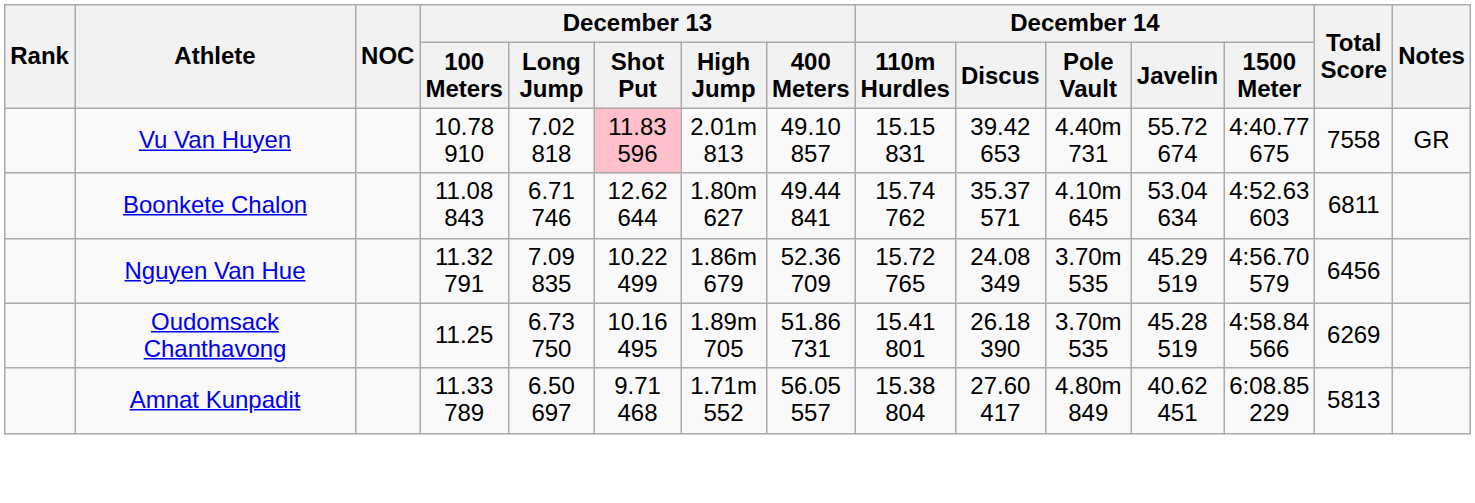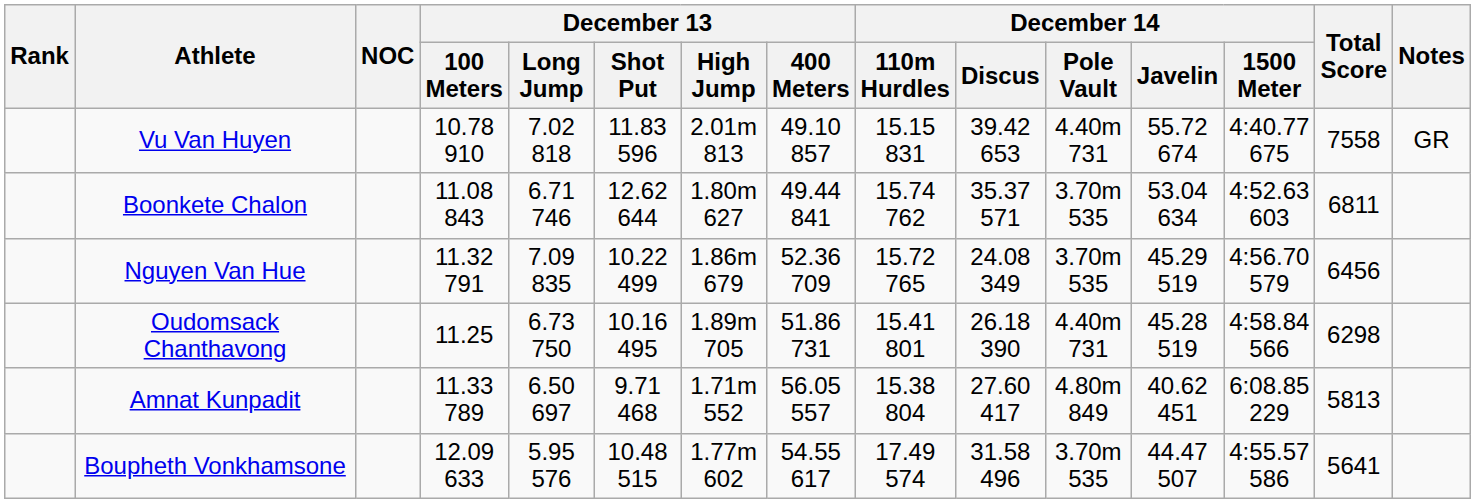 <table class=wikitable style="text-align:center">
 <tr>
 <th rowspan=2 width=20>Rank</th>
 <th rowspan=2 width=180>Athlete</th>
 <th rowspan=2 width=15>NOC</th>
 <th colspan=5>December 13</th>
 <th colspan=5>December 14</th>
 <th rowspan=2 width=40>Total<br>Score</th>
 <th rowspan=2 width=40>Notes</th>
 </tr>
 <tr>
 <th width=50>100 Meters</th>
 <th width=50>Long Jump</th>
 <th width=50>Shot Put</th>
 <th width=50>High Jump</th>
 <th width=50>400 Meters</th>
 <th width=50>110m Hurdles</th>
 <th width=50>Discus</th>
 <th width=50>Pole Vault</th>
 <th width=50>Javelin</th>
 <th width=50>1500 Meter</th>
 </tr>
 <tr>
 <td></td>
 <td><a href='#'>Vu Van Huyen</a></td>
 <td></td>
 <td>10.78<br>910</td>
 <td>7.02<br>818</td>
-<td style="background: pink;">11.83<br>596</td>
+<td>11.83<br>596</td>
 <td>2.01m<br>813</td>
 <td>49.10<br>857</td>
 <td>15.15<br>831</td>
 <td>39.42<br>653</td>
 <td>4.40m<br>731</td>
 <td>55.72<br>674</td>
 <td>4:40.77<br>675</td>
 <td>7558</td>
 <td>GR</td>
 </tr>
 <tr>
 <td></td>
 <td><a href='#'>Boonkete Chalon</a></td>
 <td></td>
 <td>11.08<br>843</td>
 <td>6.71<br>746</td>
 <td>12.62<br>644</td>
 <td>1.80m<br>627</td>
 <td>49.44<br>841</td>
 <td>15.74<br>762</td>
 <td>35.37<br>571</td>
-<td>4.10m<br>645</td>
+<td>3.70m<br>535</td>
 <td>53.04<br>634</td>
 <td>4:52.63<br>603</td>
 <td>6811</td>
 <td></td>
 </tr>
 <tr>
 <td></td>
 <td><a href='#'>Nguyen Van Hue</a></td>
 <td></td>
 <td>11.32<br>791</td>
 <td>7.09<br>835</td>
 <td>10.22<br>499</td>
 <td>1.86m<br>679</td>
 <td>52.36<br>709</td>
 <td>15.72<br>765</td>
 <td>24.08<br>349</td>
 <td>3.70m<br>535</td>
 <td>45.29<br>519</td>
 <td>4:56.70<br>579</td>
 <td>6456</td>
 <td></td>
 </tr>
 <tr>
 <td></td>
 <td><a href='#'>Oudomsack Chanthavong</a></td>
 <td></td>
 <td>11.25</td>
 <td>6.73<br>750</td>
 <td>10.16<br>495</td>
 <td>1.89m<br>705</td>
 <td>51.86<br>731</td>
 <td>15.41<br>801</td>
 <td>26.18<br>390</td>
-<td>3.70m<br>535</td>
+<td>4.40m<br>731</td>
 <td>45.28<br>519</td>
 <td>4:58.84<br>566</td>
-<td>6269</td>
+<td>6298</td>
 <td></td>
 </tr>
 <tr>
 <td></td>
 <td><a href='#'>Amnat Kunpadit</a></td>
 <td></td>
 <td>11.33<br>789</td>
 <td>6.50<br>697</td>
 <td>9.71<br>468</td>
 <td>1.71m<br>552</td>
 <td>56.05<br>557</td>
 <td>15.38<br>804</td>
 <td>27.60<br>417</td>
 <td>4.80m<br>849</td>
 <td>40.62<br>451</td>
 <td>6:08.85<br>229</td>
 <td>5813</td>
 <td></td>
 </tr>
+<tr>
+<td></td>
+<td><a href='#'>Boupheth Vonkhamsone</a></td>
+<td></td>
+<td>12.09<br>633</td>
+<td>5.95<br>576</td>
+<td>10.48<br>515</td>
+<td>1.77m<br>602</td>
+<td>54.55<br>617</td>
+<td>17.49<br>574</td>
+<td>31.58<br>496</td>
+<td>3.70m<br>535</td>
+<td>44.47<br>507</td>
+<td>4:55.57<br>586</td>
+<td>5641</td>
+<td></td>
+</tr>
 </table>
